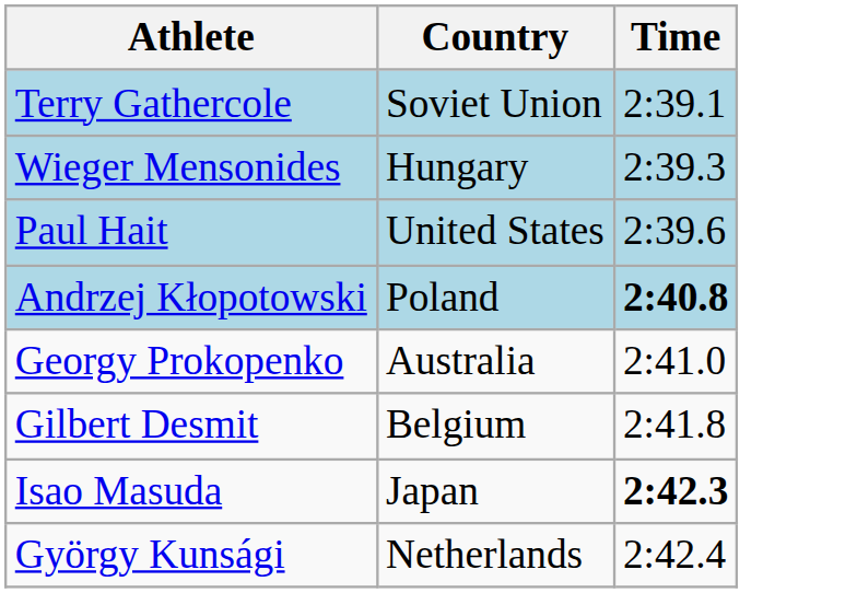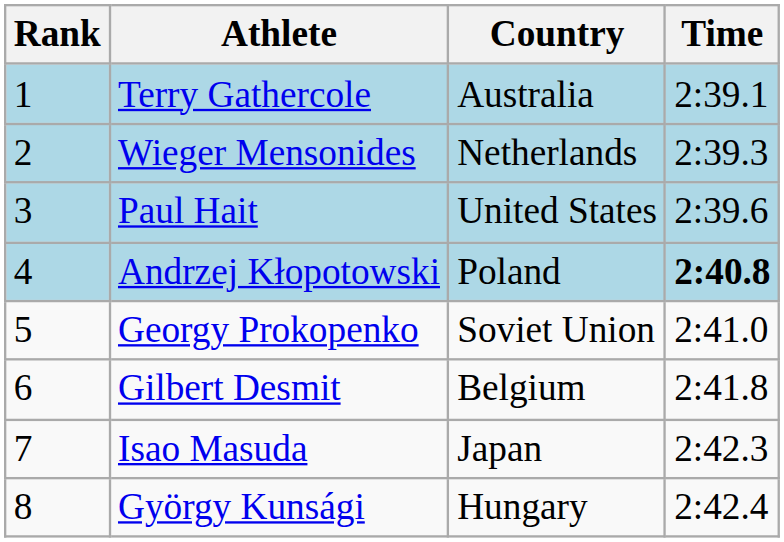 <table class="wikitable">
 <tr>
+<th>Rank</th>
 <th>Athlete</th>
 <th>Country</th>
 <th>Time</th>
 </tr>
 <tr bgcolor=lightblue>
+<td>1</td>
 <td><a href='#'>Terry Gathercole</a></td>
-<td>Soviet Union</td>
+<td>Australia</td>
 <td>2:39.1</td>
 </tr>
 <tr bgcolor=lightblue>
+<td>2</td>
 <td><a href='#'>Wieger Mensonides</a></td>
-<td>Hungary</td>
+<td>Netherlands</td>
 <td>2:39.3</td>
 </tr>
 <tr bgcolor=lightblue>
+<td>3</td>
 <td><a href='#'>Paul Hait</a></td>
 <td>United States</td>
 <td>2:39.6</td>
 </tr>
 <tr bgcolor=lightblue>
+<td>4</td>
 <td><a href='#'>Andrzej Kłopotowski</a></td>
 <td>Poland</td>
 <td><strong>2:40.8</strong></td>
 </tr>
 <tr>
+<td>5</td>
 <td><a href='#'>Georgy Prokopenko</a></td>
-<td>Australia</td>
+<td>Soviet Union</td>
 <td>2:41.0</td>
 </tr>
 <tr>
+<td>6</td>
 <td><a href='#'>Gilbert Desmit</a></td>
 <td>Belgium</td>
 <td>2:41.8</td>
 </tr>
 <tr>
+<td>7</td>
 <td><a href='#'>Isao Masuda</a></td>
 <td>Japan</td>
-<td><strong>2:42.3</strong></td>
+<td>2:42.3</td>
 </tr>
 <tr>
+<td>8</td>
 <td><a href='#'>György Kunsági</a></td>
-<td>Netherlands</td>
+<td>Hungary</td>
 <td>2:42.4</td>
 </tr>
 </table>
